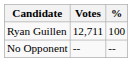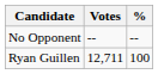 <table class="wikitable">
 <tr>
 <th>Candidate</th>
 <th>Votes</th>
 <th>%</th>
 </tr>
 <tr>
+<td>No Opponent</td>
+<td>--</td>
+<td>--</td>
+</tr>
+<tr>
 <td>Ryan Guillen</td>
 <td>12,711</td>
 <td>100</td>
 </tr>
-<tr>
-<td>No Opponent</td>
-<td>--</td>
-<td>--</td>
-</tr>
 </table>
